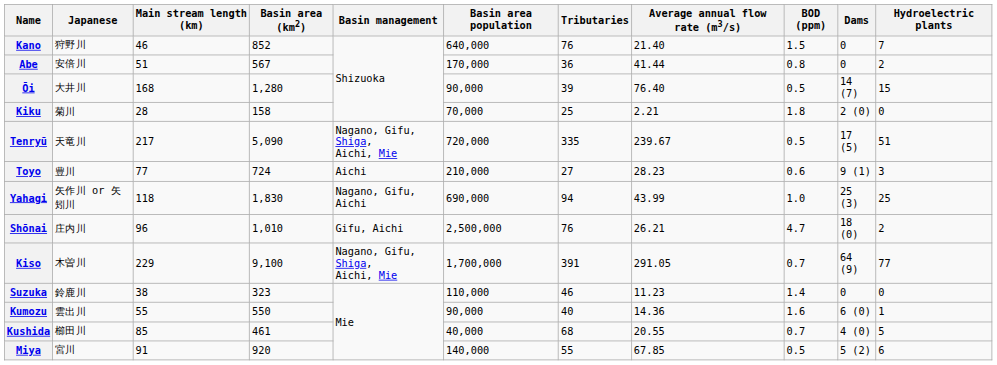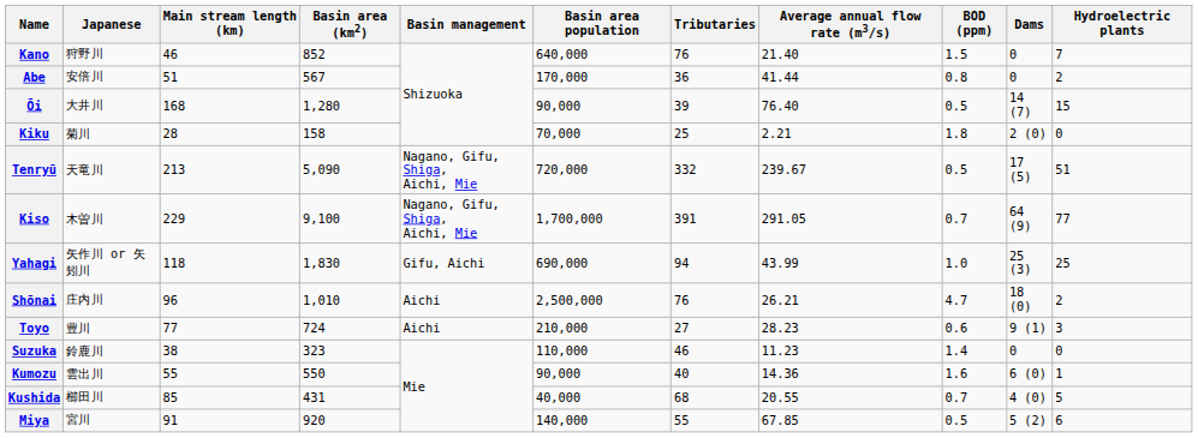 <table class="wikitable">
 <tr>
 <th>Name</th>
 <th>Japanese</th>
 <th>Main stream length (km)</th>
 <th>Basin area (km<sup>2</sup>)</th>
 <th>Basin management</th>
 <th>Basin area population</th>
 <th>Tributaries</th>
 <th>Average annual flow rate (m<sup>3</sup>/s)</th>
 <th>BOD (ppm)</th>
 <th>Dams</th>
 <th>Hydroelectric plants</th>
 </tr>
 <tr>
 <th><a href='#'>Kano</a></th>
 <td>狩野川</td>
 <td>46</td>
 <td>852</td>
 <td rowspan="4">Shizuoka</td>
 <td>640,000</td>
 <td>76</td>
 <td>21.40</td>
 <td>1.5</td>
 <td>0</td>
 <td>7</td>
 </tr>
 <tr>
 <th><a href='#'>Abe</a></th>
 <td>安倍川</td>
 <td>51</td>
 <td>567</td>
 <td>170,000</td>
 <td>36</td>
 <td>41.44</td>
 <td>0.8</td>
 <td>0</td>
 <td>2</td>
 </tr>
 <tr>
 <th><a href='#'>Ōi</a></th>
 <td>大井川</td>
 <td>168</td>
 <td>1,280</td>
 <td>90,000</td>
 <td>39</td>
 <td>76.40</td>
 <td>0.5</td>
 <td>14 (7)</td>
 <td>15</td>
 </tr>
 <tr>
 <th><a href='#'>Kiku</a></th>
 <td>菊川</td>
 <td>28</td>
 <td>158</td>
 <td>70,000</td>
 <td>25</td>
 <td>2.21</td>
 <td>1.8</td>
 <td>2 (0)</td>
 <td>0</td>
 </tr>
 <tr>
 <th><a href='#'>Tenryū</a></th>
 <td>天竜川</td>
-<td>217</td>
+<td>213</td>
 <td>5,090</td>
 <td>Nagano, Gifu, <a href='#'>Shiga</a>,<br>Aichi, <a href='#'>Mie</a></td>
 <td>720,000</td>
-<td>335</td>
+<td>332</td>
 <td>239.67</td>
 <td>0.5</td>
 <td>17 (5)</td>
 <td>51</td>
+</tr>
+<tr>
+<th><a href='#'>Kiso</a></th>
+<td>木曽川</td>
+<td>229</td>
+<td>9,100</td>
+<td>Nagano, Gifu, <a href='#'>Shiga</a>,<br>Aichi, <a href='#'>Mie</a></td>
+<td>1,700,000</td>
+<td>391</td>
+<td>291.05</td>
+<td>0.7</td>
+<td>64 (9)</td>
+<td>77</td>
+</tr>
+<tr>
+<th><a href='#'>Yahagi</a></th>
+<td>矢作川 or 矢矧川</td>
+<td>118</td>
+<td>1,830</td>
+<td>Gifu, Aichi</td>
+<td>690,000</td>
+<td>94</td>
+<td>43.99</td>
+<td>1.0</td>
+<td>25 (3)</td>
+<td>25</td>
+</tr>
+<tr>
+<th><a href='#'>Shōnai</a></th>
+<td>庄内川</td>
+<td>96</td>
+<td>1,010</td>
+<td>Aichi</td>
+<td>2,500,000</td>
+<td>76</td>
+<td>26.21</td>
+<td>4.7</td>
+<td>18 (0)</td>
+<td>2</td>
 </tr>
 <tr>
 <th><a href='#'>Toyo</a></th>
 <td>豊川</td>
 <td>77</td>
 <td>724</td>
 <td>Aichi</td>
 <td>210,000</td>
 <td>27</td>
 <td>28.23</td>
 <td>0.6</td>
 <td>9 (1)</td>
 <td>3</td>
-</tr>
-<tr>
-<th><a href='#'>Yahagi</a></th>
-<td>矢作川 or 矢矧川</td>
-<td>118</td>
-<td>1,830</td>
-<td>Nagano, Gifu, Aichi</td>
-<td>690,000</td>
-<td>94</td>
-<td>43.99</td>
-<td>1.0</td>
-<td>25 (3)</td>
-<td>25</td>
-</tr>
-<tr>
-<th><a href='#'>Shōnai</a></th>
-<td>庄内川</td>
-<td>96</td>
-<td>1,010</td>
-<td>Gifu, Aichi</td>
-<td>2,500,000</td>
-<td>76</td>
-<td>26.21</td>
-<td>4.7</td>
-<td>18 (0)</td>
-<td>2</td>
-</tr>
-<tr>
-<th><a href='#'>Kiso</a></th>
-<td>木曽川</td>
-<td>229</td>
-<td>9,100</td>
-<td>Nagano, Gifu, <a href='#'>Shiga</a>,<br>Aichi, <a href='#'>Mie</a></td>
-<td>1,700,000</td>
-<td>391</td>
-<td>291.05</td>
-<td>0.7</td>
-<td>64 (9)</td>
-<td>77</td>
 </tr>
 <tr>
 <th><a href='#'>Suzuka</a></th>
 <td>鈴鹿川</td>
 <td>38</td>
 <td>323</td>
 <td rowspan="4">Mie</td>
 <td>110,000</td>
 <td>46</td>
 <td>11.23</td>
 <td>1.4</td>
 <td>0</td>
 <td>0</td>
 </tr>
 <tr>
 <th><a href='#'>Kumozu</a></th>
 <td>雲出川</td>
 <td>55</td>
 <td>550</td>
 <td>90,000</td>
 <td>40</td>
 <td>14.36</td>
 <td>1.6</td>
 <td>6 (0)</td>
 <td>1</td>
 </tr>
 <tr>
 <th><a href='#'>Kushida</a></th>
 <td>櫛田川</td>
 <td>85</td>
-<td>461</td>
+<td>431</td>
 <td>40,000</td>
 <td>68</td>
 <td>20.55</td>
 <td>0.7</td>
 <td>4 (0)</td>
 <td>5</td>
 </tr>
 <tr>
 <th><a href='#'>Miya</a></th>
 <td>宮川</td>
 <td>91</td>
 <td>920</td>
 <td>140,000</td>
 <td>55</td>
 <td>67.85</td>
 <td>0.5</td>
 <td>5 (2)</td>
 <td>6</td>
 </tr>
 </table>
